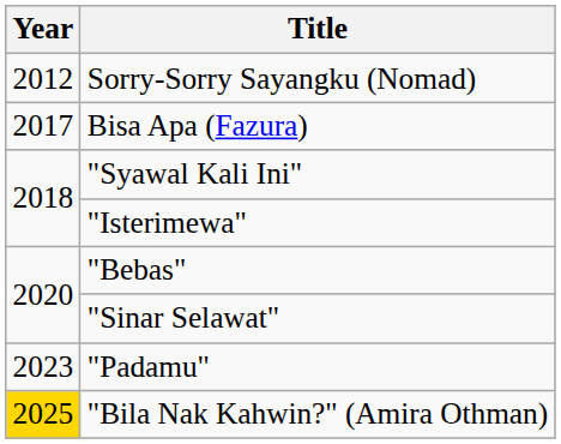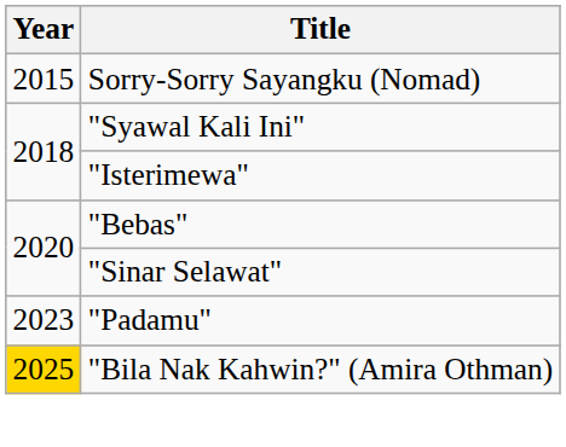 <table class="wikitable">
 <tr>
 <th>Year</th>
 <th>Title</th>
 </tr>
 <tr>
-<td>2012</td>
+<td>2015</td>
 <td>Sorry-Sorry Sayangku (Nomad)</td>
-</tr>
-<tr>
-<td>2017</td>
-<td>Bisa Apa (<a href='#'>Fazura</a>)</td>
 </tr>
 <tr>
 <td rowspan="2">2018</td>
 <td>"Syawal Kali Ini"</td>
 </tr>
 <tr>
 <td>"Isterimewa"</td>
 </tr>
 <tr>
 <td rowspan="2">2020</td>
 <td>"Bebas"</td>
 </tr>
 <tr>
 <td>"Sinar Selawat"</td>
 </tr>
 <tr>
 <td>2023</td>
 <td>"Padamu"</td>
 </tr>
 <tr>
 <td style="background: gold;">2025</td>
 <td>"Bila Nak Kahwin?" (Amira Othman)</td>
 </tr>
 </table>
